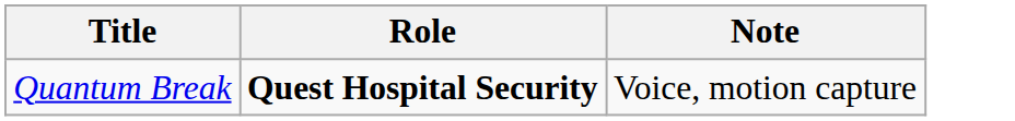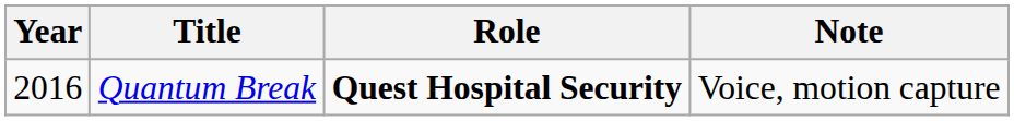 <table class="wikitable">
 <tr>
+<th>Year</th>
 <th>Title</th>
 <th>Role</th>
 <th>Note</th>
 </tr>
 <tr>
+<td>2016</td>
 <td><em><a href='#'>Quantum Break</a></em></td>
 <td><strong>Quest Hospital Security</strong></td>
 <td>Voice, motion capture</td>
 </tr>
 </table>
